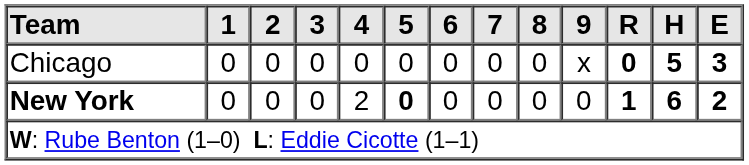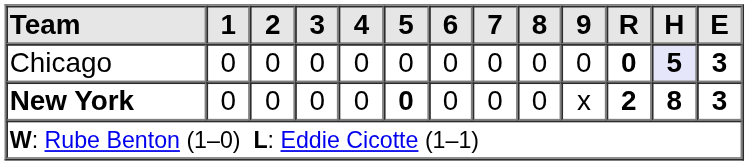 <table border="1" cellspacing="0"  style="width:425px; margin-left:3em;">
 <tr style="text-align:center; background:#e6e6e6;">
 <th style="text-align:left; width:125px;">Team</th>
 <th width=25>1</th>
 <th width=25>2</th>
 <th width=25>3</th>
 <th width=25>4</th>
 <th width=25>5</th>
 <th width=25>6</th>
 <th width=25>7</th>
 <th width=25>8</th>
 <th width=25>9</th>
 <th width=25>R</th>
 <th width=25>H</th>
 <th width=25>E</th>
 </tr>
 <tr style="text-align:center;">
 <td align=left>Chicago</td>
 <td>0</td>
 <td>0</td>
 <td>0</td>
 <td>0</td>
 <td>0</td>
 <td>0</td>
 <td>0</td>
 <td>0</td>
-<td>x</td>
+<td>0</td>
 <td><strong>0</strong></td>
-<td><strong>5</strong></td>
+<td style="background: lavender;"><strong>5</strong></td>
 <td><strong>3</strong></td>
 </tr>
 <tr style="text-align:center;">
 <td align=left><strong>New York</strong></td>
 <td>0</td>
 <td>0</td>
 <td>0</td>
-<td>2</td>
+<td>0</td>
 <td><strong>0</strong></td>
 <td>0</td>
 <td>0</td>
 <td>0</td>
-<td>0</td>
-<td><strong>1</strong></td>
-<td><strong>6</strong></td>
+<td>x</td>
 <td><strong>2</strong></td>
+<td><strong>8</strong></td>
+<td><strong>3</strong></td>
 </tr>
 <tr style="text-align:left;">
 <td colspan=13><small><strong>W</strong>: <a href='#'>Rube Benton</a> (1–0)  <strong>L</strong>: <a href='#'>Eddie Cicotte</a> (1–1)</small></td>
 </tr>
 </table>
